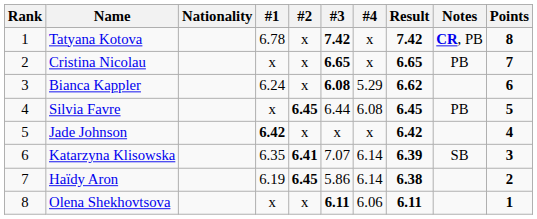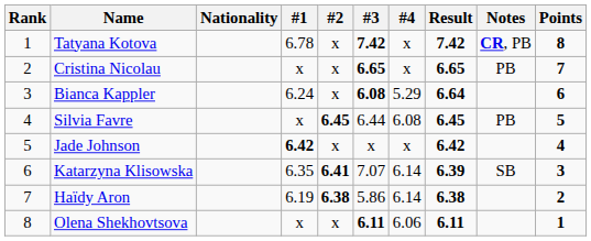 <table class="wikitable sortable" style="text-align:center">
 <tr>
 <th>Rank</th>
 <th>Name</th>
 <th>Nationality</th>
 <th>#1</th>
 <th>#2</th>
 <th>#3</th>
 <th>#4</th>
 <th>Result</th>
 <th>Notes</th>
 <th>Points</th>
 </tr>
 <tr>
 <td>1</td>
 <td align=left><a href='#'>Tatyana Kotova</a></td>
 <td align=left></td>
 <td>6.78</td>
 <td>x</td>
 <td><strong>7.42</strong></td>
 <td>x</td>
 <td><strong>7.42</strong></td>
 <td><strong><a href='#'>CR</a></strong>, PB</td>
 <td><strong>8</strong></td>
 </tr>
 <tr>
 <td>2</td>
 <td align=left><a href='#'>Cristina Nicolau</a></td>
 <td align=left></td>
 <td>x</td>
 <td>x</td>
 <td><strong>6.65</strong></td>
 <td>x</td>
 <td><strong>6.65</strong></td>
 <td>PB</td>
 <td><strong>7</strong></td>
 </tr>
 <tr>
 <td>3</td>
 <td align=left><a href='#'>Bianca Kappler</a></td>
 <td align=left></td>
 <td>6.24</td>
 <td>x</td>
 <td><strong>6.08</strong></td>
 <td>5.29</td>
-<td><strong>6.62</strong></td>
+<td><strong>6.64</strong></td>
 <td></td>
 <td><strong>6</strong></td>
 </tr>
 <tr>
 <td>4</td>
 <td align=left><a href='#'>Silvia Favre</a></td>
 <td align=left></td>
 <td>x</td>
 <td><strong>6.45</strong></td>
 <td>6.44</td>
 <td>6.08</td>
 <td><strong>6.45</strong></td>
 <td>PB</td>
 <td><strong>5</strong></td>
 </tr>
 <tr>
 <td>5</td>
 <td align=left><a href='#'>Jade Johnson</a></td>
 <td align=left></td>
 <td><strong>6.42</strong></td>
 <td>x</td>
 <td>x</td>
 <td>x</td>
 <td><strong>6.42</strong></td>
 <td></td>
 <td><strong>4</strong></td>
 </tr>
 <tr>
 <td>6</td>
 <td align=left><a href='#'>Katarzyna Klisowska</a></td>
 <td align=left></td>
 <td>6.35</td>
 <td><strong>6.41</strong></td>
 <td>7.07</td>
 <td>6.14</td>
 <td><strong>6.39</strong></td>
 <td>SB</td>
 <td><strong>3</strong></td>
 </tr>
 <tr>
 <td>7</td>
 <td align=left><a href='#'>Haïdy Aron</a></td>
 <td align=left></td>
 <td>6.19</td>
-<td><strong>6.45</strong></td>
+<td><strong>6.38</strong></td>
 <td>5.86</td>
 <td>6.14</td>
 <td><strong>6.38</strong></td>
 <td></td>
 <td><strong>2</strong></td>
 </tr>
 <tr>
 <td>8</td>
 <td align=left><a href='#'>Olena Shekhovtsova</a></td>
 <td align=left></td>
 <td>x</td>
 <td>x</td>
 <td><strong>6.11</strong></td>
 <td>6.06</td>
 <td><strong>6.11</strong></td>
 <td></td>
 <td><strong>1</strong></td>
 </tr>
 </table>
